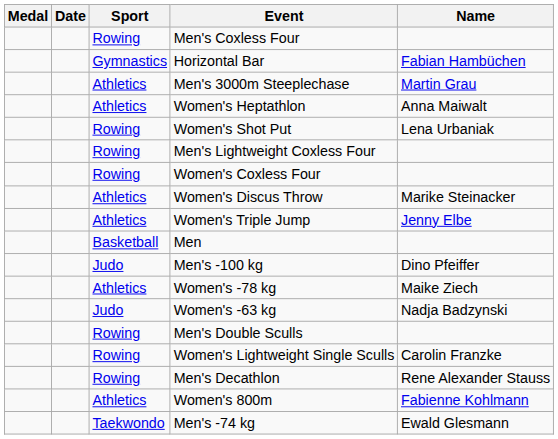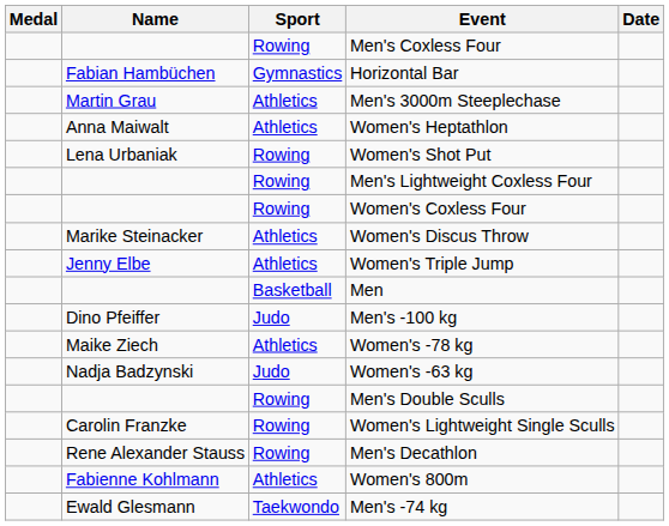 <table class="wikitable sortable" style="font-size: 95%">
 <tr>
 <th>Medal</th>
-<th>Date</th>
+<th>Name</th>
 <th>Sport</th>
 <th>Event</th>
-<th>Name</th>
+<th>Date</th>
 </tr>
 <tr>
 <td></td>
 <td></td>
 <td><a href='#'>Rowing</a></td>
 <td>Men's Coxless Four</td>
 <td></td>
 </tr>
 <tr>
 <td></td>
-<td></td>
+<td><a href='#'>Fabian Hambüchen</a></td>
 <td><a href='#'>Gymnastics</a></td>
 <td>Horizontal Bar</td>
-<td><a href='#'>Fabian Hambüchen</a></td>
+<td></td>
 </tr>
 <tr>
 <td></td>
-<td></td>
+<td><a href='#'>Martin Grau</a></td>
 <td><a href='#'>Athletics</a></td>
 <td>Men's 3000m Steeplechase</td>
-<td><a href='#'>Martin Grau</a></td>
+<td></td>
 </tr>
 <tr>
 <td></td>
-<td></td>
+<td>Anna Maiwalt</td>
 <td><a href='#'>Athletics</a></td>
 <td>Women's Heptathlon</td>
-<td>Anna Maiwalt</td>
+<td></td>
 </tr>
 <tr>
 <td></td>
-<td></td>
+<td>Lena Urbaniak</td>
 <td><a href='#'>Rowing</a></td>
 <td>Women's Shot Put</td>
-<td>Lena Urbaniak</td>
+<td></td>
 </tr>
 <tr>
 <td></td>
 <td></td>
 <td><a href='#'>Rowing</a></td>
 <td>Men's Lightweight Coxless Four</td>
 <td></td>
 </tr>
 <tr>
 <td></td>
 <td></td>
 <td><a href='#'>Rowing</a></td>
 <td>Women's Coxless Four</td>
 <td></td>
 </tr>
 <tr>
 <td></td>
-<td></td>
+<td>Marike Steinacker</td>
 <td><a href='#'>Athletics</a></td>
 <td>Women's Discus Throw</td>
-<td>Marike Steinacker</td>
+<td></td>
 </tr>
 <tr>
 <td></td>
-<td></td>
+<td><a href='#'>Jenny Elbe</a></td>
 <td><a href='#'>Athletics</a></td>
 <td>Women's Triple Jump</td>
-<td><a href='#'>Jenny Elbe</a></td>
+<td></td>
 </tr>
 <tr>
 <td></td>
 <td></td>
 <td><a href='#'>Basketball</a></td>
 <td>Men</td>
 <td></td>
 </tr>
 <tr>
 <td></td>
-<td></td>
+<td>Dino Pfeiffer</td>
 <td><a href='#'>Judo</a></td>
 <td>Men's -100 kg</td>
-<td>Dino Pfeiffer</td>
+<td></td>
 </tr>
 <tr>
 <td></td>
-<td></td>
+<td>Maike Ziech</td>
 <td><a href='#'>Athletics</a></td>
 <td>Women's -78 kg</td>
-<td>Maike Ziech</td>
+<td></td>
 </tr>
 <tr>
 <td></td>
-<td></td>
+<td>Nadja Badzynski</td>
 <td><a href='#'>Judo</a></td>
 <td>Women's -63 kg</td>
-<td>Nadja Badzynski</td>
+<td></td>
 </tr>
 <tr>
 <td></td>
 <td></td>
 <td><a href='#'>Rowing</a></td>
 <td>Men's Double Sculls</td>
 <td></td>
 </tr>
 <tr>
 <td></td>
-<td></td>
+<td>Carolin Franzke</td>
 <td><a href='#'>Rowing</a></td>
 <td>Women's Lightweight Single Sculls</td>
-<td>Carolin Franzke</td>
+<td></td>
 </tr>
 <tr>
 <td></td>
-<td></td>
+<td>Rene Alexander Stauss</td>
 <td><a href='#'>Rowing</a></td>
 <td>Men's Decathlon</td>
-<td>Rene Alexander Stauss</td>
+<td></td>
 </tr>
 <tr>
 <td></td>
-<td></td>
+<td><a href='#'>Fabienne Kohlmann</a></td>
 <td><a href='#'>Athletics</a></td>
 <td>Women's 800m</td>
-<td><a href='#'>Fabienne Kohlmann</a></td>
+<td></td>
 </tr>
 <tr>
 <td></td>
-<td></td>
+<td>Ewald Glesmann</td>
 <td><a href='#'>Taekwondo</a></td>
 <td>Men's -74 kg</td>
-<td>Ewald Glesmann</td>
+<td></td>
 </tr>
 </table>
